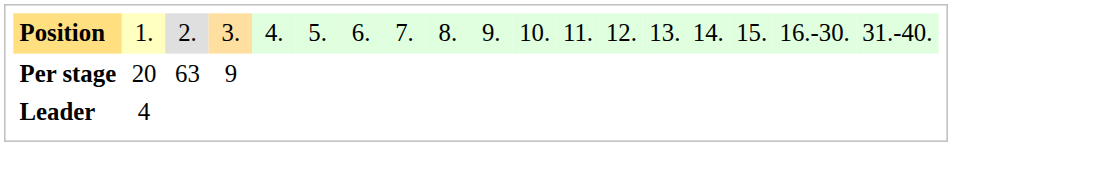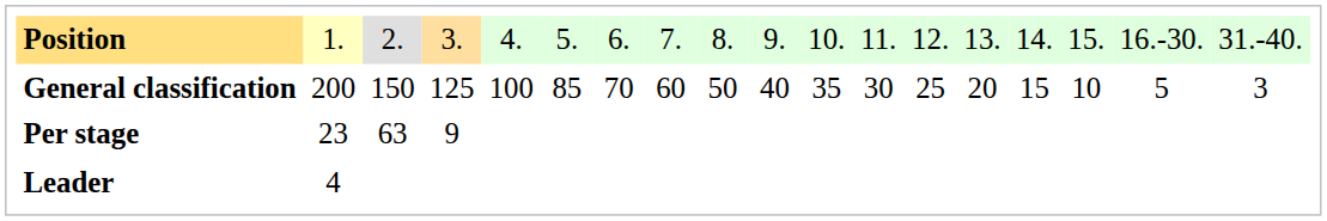 <table class="sortable" cellpadding="4" cellspacing="0" style="border: 1px solid silver; color: black; margin: 0 0 0.5em 0; background-color: white; padding: 5px; text-align: left; vertical-align: top; line-height: 1.1em;">
 <tr>
 <th scope=col; align="left" bgcolor="FFDF80">Position</th>
 <td width=20 bgcolor="#ffffbf" align="center">1.</td>
 <td width=20 bgcolor="#dfdfdf" align="center">2.</td>
 <td width=20 bgcolor="#ffdf9f" align="center">3.</td>
 <td width=20 bgcolor="#dfffdf" align="center">4.</td>
 <td width=20 bgcolor="#dfffdf" align="center">5.</td>
 <td width=20 bgcolor="#dfffdf" align="center">6.</td>
 <td width=20 bgcolor="#dfffdf" align="center">7.</td>
 <td width=20 bgcolor="#dfffdf" align="center">8.</td>
 <td width=20 bgcolor="#dfffdf" align="center">9.</td>
 <td width=20 bgcolor="#dfffdf" align="center">10.</td>
 <td width=20 bgcolor="#dfffdf" align="center">11.</td>
 <td width=20 bgcolor="#dfffdf" align="center">12.</td>
 <td width=20 bgcolor="#dfffdf" align="center">13.</td>
 <td width=20 bgcolor="#dfffdf" align="center">14.</td>
 <td width=20 bgcolor="#dfffdf" align="center">15.</td>
 <td width=20 bgcolor="#dfffdf" align="center">16.-30.</td>
 <td width=20 bgcolor="#dfffdf" align="center">31.-40.</td>
 </tr>
 <tr>
+<td><strong>General classification</strong></td>
+<td align="center">200</td>
+<td align="center">150</td>
+<td align="center">125</td>
+<td align="center">100</td>
+<td align="center">85</td>
+<td align="center">70</td>
+<td align="center">60</td>
+<td align="center">50</td>
+<td align="center">40</td>
+<td align="center">35</td>
+<td align="center">30</td>
+<td align="center">25</td>
+<td align="center">20</td>
+<td align="center">15</td>
+<td align="center">10</td>
+<td align="center">5</td>
+<td align="center">3</td>
+</tr>
+<tr>
 <td><strong>Per stage</strong></td>
-<td align="center">20</td>
+<td align="center">23</td>
 <td align="center">63</td>
 <td align="center">9</td>
 <td align="center" colspan="14"></td>
 </tr>
 <tr>
 <td><strong>Leader</strong></td>
 <td align="center">4</td>
 <td align="center" colspan="16"></td>
 </tr>
 </table>
